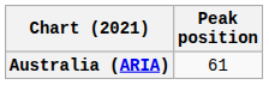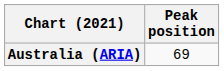 <table class="wikitable plainrowheaders" style="text-align:center">
 <tr>
 <th scope="col">Chart (2021)</th>
 <th scope="col">Peak<br>position</th>
 </tr>
 <tr>
 <th scope="row">Australia (<a href='#'>ARIA</a>)</th>
-<td>61</td>
+<td>69</td>
 </tr>
 </table>
